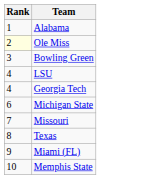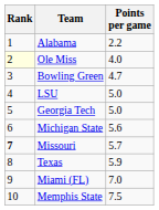 <table class="wikitable sortable">
 <tr>
 <th>Rank</th>
 <th>Team</th>
+<th>Points<br>per game</th>
 </tr>
 <tr>
 <td>1</td>
 <td><a href='#'>Alabama</a></td>
+<td>2.2</td>
 </tr>
 <tr>
 <td style="background: lightyellow;">2</td>
 <td><a href='#'>Ole Miss</a></td>
+<td>4.0</td>
 </tr>
 <tr>
 <td>3</td>
 <td><a href='#'>Bowling Green</a></td>
+<td>4.7</td>
 </tr>
 <tr>
 <td>4</td>
 <td><a href='#'>LSU</a></td>
+<td>5.0</td>
 </tr>
 <tr>
-<td>4</td>
+<td>5</td>
 <td><a href='#'>Georgia Tech</a></td>
+<td>5.0</td>
 </tr>
 <tr>
 <td>6</td>
 <td><a href='#'>Michigan State</a></td>
+<td>5.6</td>
 </tr>
 <tr>
-<td>7</td>
+<td><strong>7</strong></td>
 <td><a href='#'>Missouri</a></td>
+<td>5.7</td>
 </tr>
 <tr>
 <td>8</td>
 <td><a href='#'>Texas</a></td>
+<td>5.9</td>
 </tr>
 <tr>
 <td>9</td>
 <td><a href='#'>Miami (FL)</a></td>
+<td>7.0</td>
 </tr>
 <tr>
 <td>10</td>
 <td><a href='#'>Memphis State</a></td>
+<td>7.5</td>
 </tr>
 </table>
